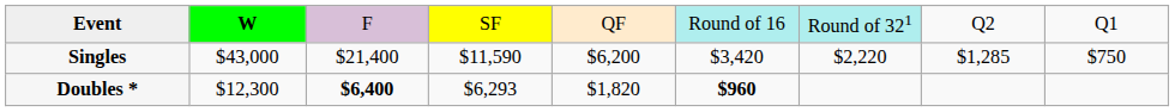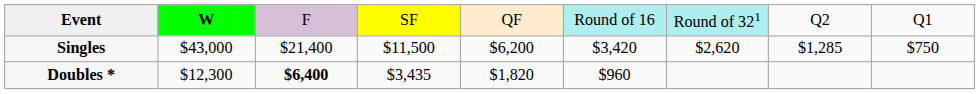 <table class=wikitable style=font-size:90%;text-align:center>
 <tr>
 <td style="width:130px; background:#efefef;"><strong>Event</strong></td>
 <td style="width:80px; background:lime;"><strong>W</strong></td>
 <td style="width:85px; background:thistle;">F</td>
 <td style="width:85px; background:#ff0;">SF</td>
 <td style="width:85px; background:#ffebcd;">QF</td>
 <td style="width:85px; background:#afeeee;">Round of 16</td>
 <td style="width:85px; background:#afeeee;">Round of 32<sup>1</sup></td>
 <td width=85>Q2</td>
 <td width=85>Q1</td>
 </tr>
 <tr>
 <td style="background:#f6f6f6;"><strong>Singles</strong></td>
 <td>$43,000</td>
 <td>$21,400</td>
-<td>$11,590</td>
+<td>$11,500</td>
 <td>$6,200</td>
 <td>$3,420</td>
-<td>$2,220</td>
+<td>$2,620</td>
 <td>$1,285</td>
 <td>$750</td>
 </tr>
 <tr>
 <td style="background:#f6f6f6;"><strong>Doubles *</strong></td>
 <td>$12,300</td>
 <td><strong>$6,400</strong></td>
-<td>$6,293</td>
+<td>$3,435</td>
 <td>$1,820</td>
-<td><strong>$960</strong></td>
+<td>$960</td>
 <td></td>
 <td></td>
 <td></td>
 </tr>
 </table>
